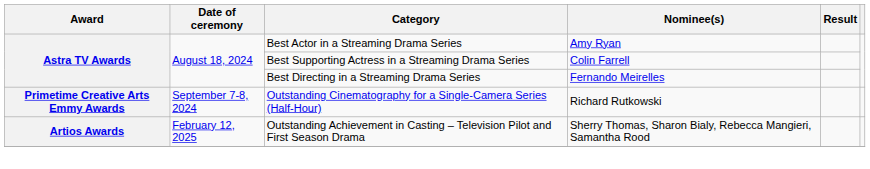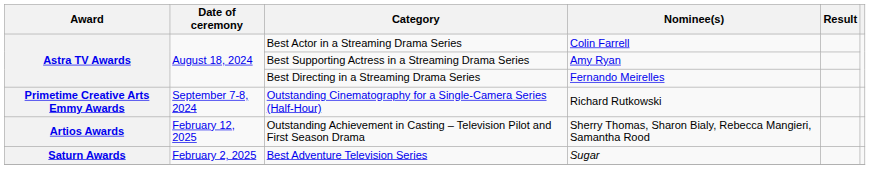 <table class="wikitable plainrowheaders sortable">
 <tr>
 <th scope="col">Award</th>
 <th scope="col">Date of ceremony</th>
 <th scope="col">Category</th>
 <th scope="col">Nominee(s)</th>
 <th scope="col">Result</th>
 <th scope="col" class="unsortable"></th>
 </tr>
 <tr>
 <th scope="row" rowspan="3"><a href='#'>Astra TV Awards</a></th>
 <td rowspan="3"><a href='#'>August 18, 2024</a></td>
 <td>Best Actor in a Streaming Drama Series</td>
-<td><a href='#'>Amy Ryan</a></td>
+<td><a href='#'>Colin Farrell</a></td>
 <td></td>
 <td style="text-align:center" rowspan="3"></td>
 </tr>
 <tr>
 <td>Best Supporting Actress in a Streaming Drama Series</td>
-<td><a href='#'>Colin Farrell</a></td>
+<td><a href='#'>Amy Ryan</a></td>
 <td></td>
 </tr>
 <tr>
 <td>Best Directing in a Streaming Drama Series</td>
 <td><a href='#'>Fernando Meirelles</a> </td>
 <td></td>
 </tr>
 <tr>
 <th scope="row"><a href='#'>Primetime Creative Arts Emmy Awards</a></th>
 <td><a href='#'>September 7-8, 2024</a></td>
 <td><a href='#'>Outstanding Cinematography for a Single-Camera Series (Half-Hour)</a></td>
 <td>Richard Rutkowski </td>
 <td></td>
 <td style="text-align:center"></td>
 </tr>
 <tr>
 <th scope="row"><a href='#'>Artios Awards</a></th>
 <td><a href='#'>February 12, 2025</a></td>
 <td>Outstanding Achievement in Casting – Television Pilot and First Season Drama</td>
 <td>Sherry Thomas, Sharon Bialy, Rebecca Mangieri, Samantha Rood</td>
 <td></td>
 <td align="center"></td>
 </tr>
 <tr>
+<th scope="row" rowspan="1"><a href='#'>Saturn Awards</a></th>
+<td rowspan="1"><a href='#'>February 2, 2025</a></td>
+<td><a href='#'>Best Adventure Television Series</a></td>
+<td><em>Sugar</em></td>
+<td></td>
+<td align="center" rowspan="1"></td>
+</tr>
+<tr>
 </tr>
 </table>
